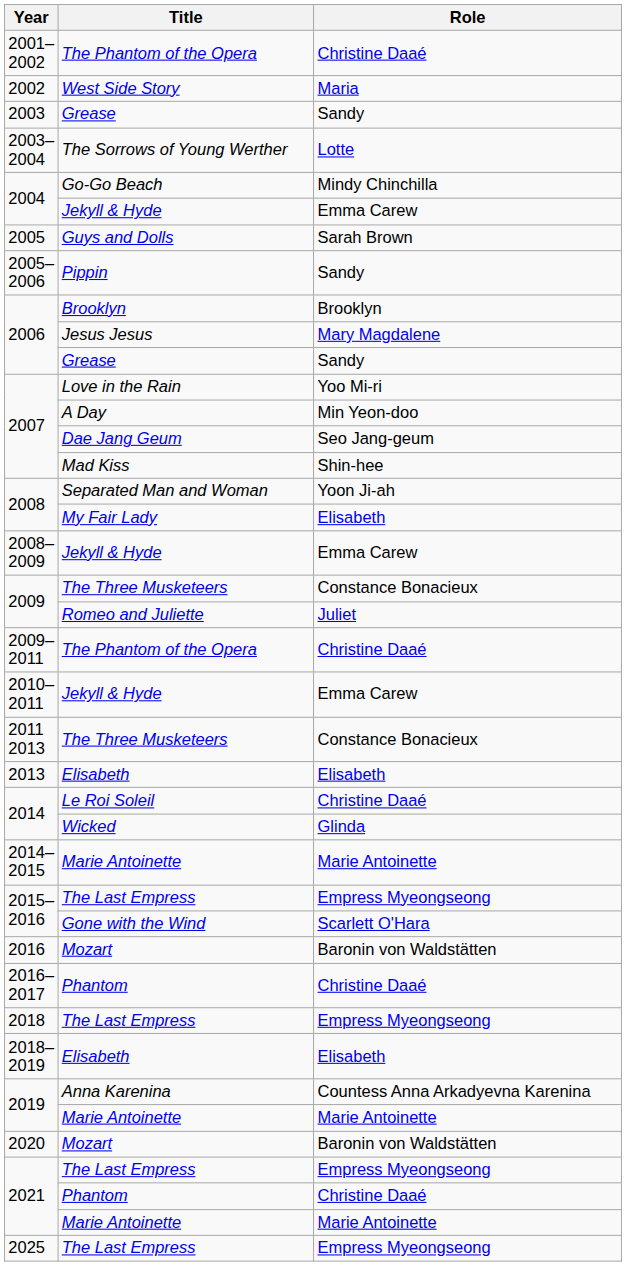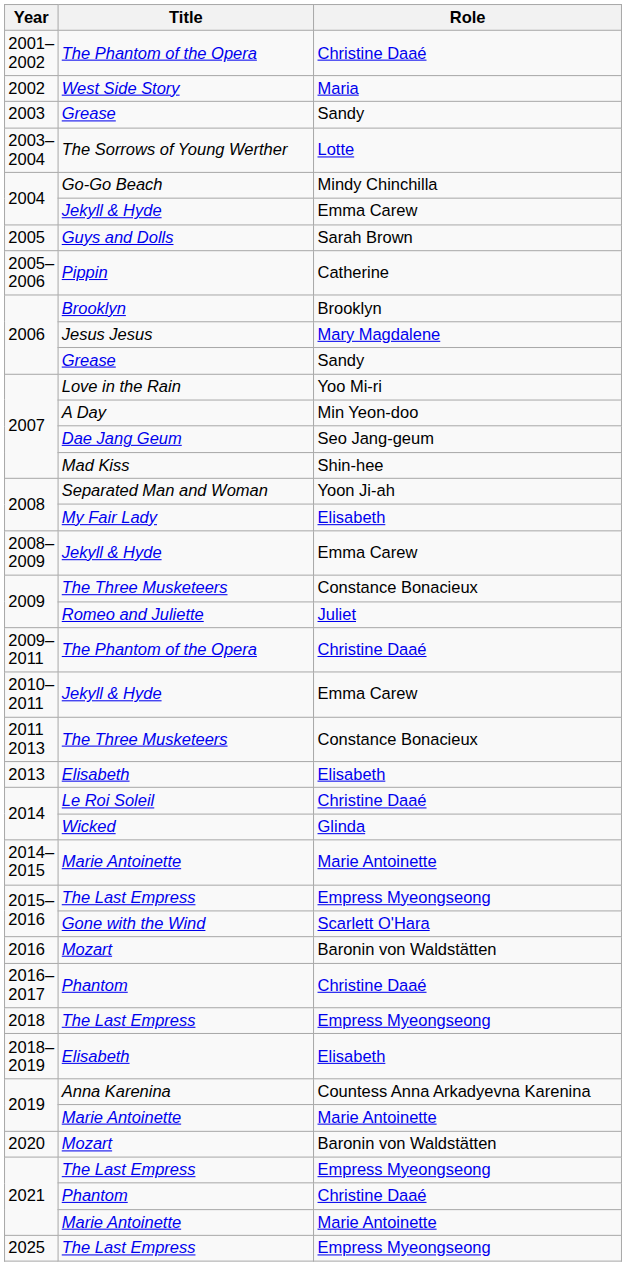 <table class="wikitable" style="width:600px">
 <tr>
 <th width=10>Year</th>
 <th>Title</th>
 <th>Role</th>
 </tr>
 <tr>
 <td>2001–2002</td>
 <td><em><a href='#'>The Phantom of the Opera</a></em></td>
 <td><a href='#'>Christine Daaé</a></td>
 </tr>
 <tr>
 <td>2002</td>
 <td><em><a href='#'>West Side Story</a></em></td>
 <td><a href='#'>Maria</a></td>
 </tr>
 <tr>
 <td>2003</td>
 <td><em><a href='#'>Grease</a></em></td>
 <td>Sandy</td>
 </tr>
 <tr>
 <td>2003–2004</td>
 <td><em>The Sorrows of Young Werther</em></td>
 <td><a href='#'>Lotte</a></td>
 </tr>
 <tr>
 <td rowspan=2>2004</td>
 <td><em>Go-Go Beach</em></td>
 <td>Mindy Chinchilla</td>
 </tr>
 <tr>
 <td><em><a href='#'>Jekyll & Hyde</a></em></td>
 <td>Emma Carew</td>
 </tr>
 <tr>
 <td>2005</td>
 <td><em><a href='#'>Guys and Dolls</a></em></td>
 <td>Sarah Brown</td>
 </tr>
 <tr>
 <td>2005–2006</td>
 <td><em><a href='#'>Pippin</a></em></td>
-<td>Sandy</td>
+<td>Catherine</td>
 </tr>
 <tr>
 <td rowspan=3>2006</td>
 <td><em><a href='#'>Brooklyn</a></em></td>
 <td>Brooklyn</td>
 </tr>
 <tr>
 <td><em>Jesus Jesus</em></td>
 <td><a href='#'>Mary Magdalene</a></td>
 </tr>
 <tr>
 <td><em><a href='#'>Grease</a></em></td>
 <td>Sandy</td>
 </tr>
 <tr>
 <td rowspan=4>2007</td>
 <td><em>Love in the Rain</em></td>
 <td>Yoo Mi-ri</td>
 </tr>
 <tr>
 <td><em>A Day</em></td>
 <td>Min Yeon-doo</td>
 </tr>
 <tr>
 <td><em><a href='#'>Dae Jang Geum</a></em></td>
 <td>Seo Jang-geum</td>
 </tr>
 <tr>
 <td><em>Mad Kiss</em></td>
 <td>Shin-hee</td>
 </tr>
 <tr>
 <td rowspan=2>2008</td>
 <td><em>Separated Man and Woman</em></td>
 <td>Yoon Ji-ah</td>
 </tr>
 <tr>
 <td><em><a href='#'>My Fair Lady</a></em></td>
 <td><a href='#'>Elisabeth</a></td>
 </tr>
 <tr>
 <td>2008–2009</td>
 <td><em><a href='#'>Jekyll & Hyde</a></em></td>
 <td>Emma Carew</td>
 </tr>
 <tr>
 <td rowspan=2>2009</td>
 <td><em><a href='#'>The Three Musketeers</a></em></td>
 <td>Constance Bonacieux</td>
 </tr>
 <tr>
 <td><em><a href='#'>Romeo and Juliette</a></em></td>
 <td><a href='#'>Juliet</a></td>
 </tr>
 <tr>
 <td>2009–2011</td>
 <td><em><a href='#'>The Phantom of the Opera</a></em></td>
 <td><a href='#'>Christine Daaé</a></td>
 </tr>
 <tr>
 <td>2010–2011</td>
 <td><em><a href='#'>Jekyll & Hyde</a></em></td>
 <td>Emma Carew</td>
 </tr>
 <tr>
 <td>2011<br>2013</td>
 <td><em><a href='#'>The Three Musketeers</a></em></td>
 <td>Constance Bonacieux</td>
 </tr>
 <tr>
 <td>2013</td>
 <td><em><a href='#'>Elisabeth</a></em></td>
 <td><a href='#'>Elisabeth</a></td>
 </tr>
 <tr>
 <td rowspan=2>2014</td>
 <td><em><a href='#'>Le Roi Soleil</a></em></td>
 <td><a href='#'>Christine Daaé</a></td>
 </tr>
 <tr>
 <td><em><a href='#'>Wicked</a></em></td>
 <td><a href='#'>Glinda</a></td>
 </tr>
 <tr>
 <td>2014–2015</td>
 <td><em><a href='#'>Marie Antoinette</a></em></td>
 <td><a href='#'>Marie Antoinette</a></td>
 </tr>
 <tr>
 <td rowspan=2>2015–2016</td>
 <td><em><a href='#'>The Last Empress</a></em></td>
 <td><a href='#'>Empress Myeongseong</a></td>
 </tr>
 <tr>
 <td><em><a href='#'>Gone with the Wind</a></em></td>
 <td><a href='#'>Scarlett O'Hara</a></td>
 </tr>
 <tr>
 <td>2016</td>
 <td><a href='#'><em>Mozart</em></a></td>
 <td>Baronin von Waldstätten</td>
 </tr>
 <tr>
 <td>2016–2017</td>
 <td><em><a href='#'>Phantom</a></em></td>
 <td><a href='#'>Christine Daaé</a></td>
 </tr>
 <tr>
 <td>2018</td>
 <td><em><a href='#'>The Last Empress</a></em></td>
 <td><a href='#'>Empress Myeongseong</a></td>
 </tr>
 <tr>
 <td>2018–2019</td>
 <td><em><a href='#'>Elisabeth</a></em></td>
 <td><a href='#'>Elisabeth</a></td>
 </tr>
 <tr>
 <td rowspan=2>2019</td>
 <td><em>Anna Karenina</em></td>
 <td>Countess Anna Arkadyevna Karenina</td>
 </tr>
 <tr>
 <td><em><a href='#'>Marie Antoinette</a></em></td>
 <td><a href='#'>Marie Antoinette</a></td>
 </tr>
 <tr>
 <td>2020</td>
 <td><a href='#'><em>Mozart</em></a></td>
 <td>Baronin von Waldstätten</td>
 </tr>
 <tr>
 <td rowspan=3>2021</td>
 <td><em><a href='#'>The Last Empress</a></em></td>
 <td><a href='#'>Empress Myeongseong</a></td>
 </tr>
 <tr>
 <td><em><a href='#'>Phantom</a></em></td>
 <td><a href='#'>Christine Daaé</a></td>
 </tr>
 <tr>
 <td><em><a href='#'>Marie Antoinette</a></em></td>
 <td><a href='#'>Marie Antoinette</a></td>
 </tr>
 <tr>
 <td>2025</td>
 <td><em><a href='#'>The Last Empress</a></em></td>
 <td><a href='#'>Empress Myeongseong</a></td>
 </tr>
 </table>
